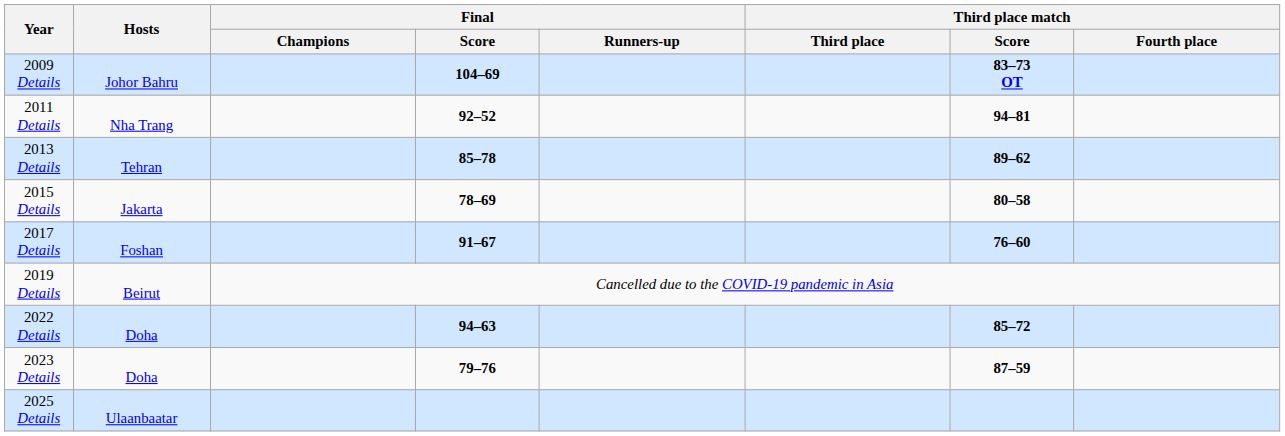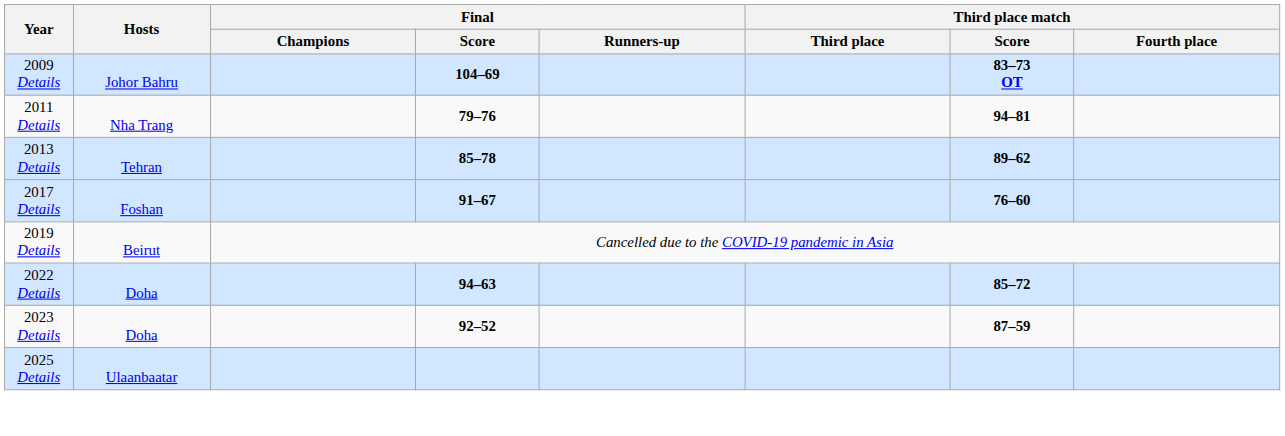 <table class="wikitable" style="font-size:90%; width: 98%; text-align: center;">
 <tr bgcolor=#C1D8FF>
 <th rowspan=2 width=5%>Year</th>
 <th rowspan=2 width=10%>Hosts</th>
 <th colspan=3>Final</th>
 <th colspan=3>Third place match</th>
 </tr>
 <tr bgcolor=#EFEFEF>
 <th width=15%>Champions</th>
 <th width=9%>Score</th>
 <th width=15%>Runners-up</th>
 <th width=15%>Third place</th>
 <th width=9%>Score</th>
 <th width=15%>Fourth place</th>
 </tr>
 <tr bgcolor=#D0E7FF>
 <td>2009 <br> <em><a href='#'>Details</a></em></td>
 <td><br><a href='#'>Johor Bahru</a></td>
 <td><strong></strong></td>
 <td><strong>104–69</strong></td>
 <td></td>
 <td></td>
 <td><strong>83–73<br><a href='#'>OT</a></strong></td>
 <td></td>
 </tr>
 <tr>
 <td>2011 <br> <em><a href='#'>Details</a></em></td>
 <td><br><a href='#'>Nha Trang</a></td>
 <td><strong></strong></td>
-<td><strong>92–52</strong></td>
+<td><strong>79–76</strong></td>
 <td></td>
 <td></td>
 <td><strong>94–81</strong></td>
 <td></td>
 </tr>
 <tr bgcolor=#D0E7FF>
 <td>2013 <br> <em><a href='#'>Details</a></em></td>
 <td><br><a href='#'>Tehran</a></td>
 <td><strong></strong></td>
 <td><strong>85–78</strong></td>
 <td></td>
 <td></td>
 <td><strong>89–62</strong></td>
-<td></td>
-</tr>
-<tr>
-<td>2015 <br> <em><a href='#'>Details</a></em></td>
-<td><br><a href='#'>Jakarta</a></td>
-<td><strong></strong></td>
-<td><strong>78–69</strong></td>
-<td></td>
-<td></td>
-<td><strong>80–58</strong></td>
 <td></td>
 </tr>
 <tr bgcolor=#D0E7FF>
 <td>2017 <br> <em><a href='#'>Details</a></em></td>
 <td><br><a href='#'>Foshan</a></td>
 <td><strong></strong></td>
 <td><strong>91–67</strong></td>
 <td></td>
 <td></td>
 <td><strong>76–60</strong></td>
 <td></td>
 </tr>
 <tr>
 <td>2019 <br> <em><a href='#'>Details</a></em></td>
 <td><br><a href='#'>Beirut</a></td>
 <td colspan=6><em>Cancelled due to the <a href='#'>COVID-19 pandemic in Asia</a></em></td>
 </tr>
 <tr bgcolor=#D0E7FF>
 <td>2022 <br> <em><a href='#'>Details</a></em></td>
 <td><br><a href='#'>Doha</a></td>
 <td><strong></strong></td>
 <td><strong>94–63</strong></td>
 <td></td>
 <td></td>
 <td><strong>85–72</strong></td>
 <td></td>
 </tr>
 <tr>
 <td>2023 <br> <em><a href='#'>Details</a></em></td>
 <td><br><a href='#'>Doha</a></td>
 <td><strong></strong></td>
-<td><strong>79–76</strong></td>
+<td><strong>92–52</strong></td>
 <td></td>
 <td></td>
 <td><strong>87–59</strong></td>
 <td></td>
 </tr>
 <tr bgcolor=#D0E7FF>
 <td>2025<br> <em><a href='#'>Details</a></em></td>
 <td><br><a href='#'>Ulaanbaatar</a></td>
 <td></td>
 <td></td>
 <td></td>
 <td></td>
 <td></td>
 <td></td>
 </tr>
 </table>
